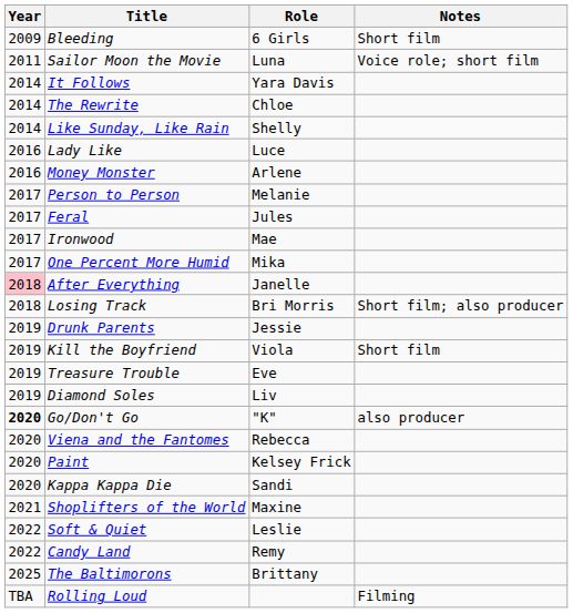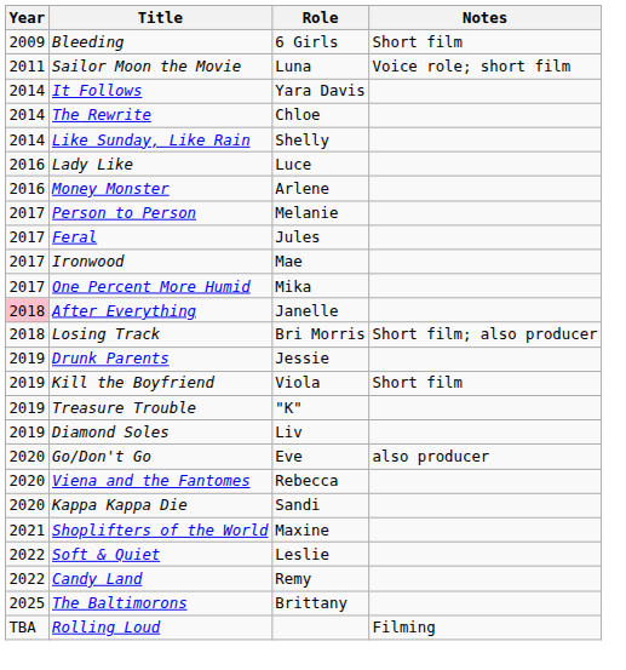 <table class="wikitable sortable">
 <tr>
 <th>Year</th>
 <th>Title</th>
 <th>Role</th>
 <th class="unsortable">Notes</th>
 </tr>
 <tr>
 <td>2009</td>
 <td><em>Bleeding</em></td>
 <td>6 Girls</td>
 <td>Short film</td>
 </tr>
 <tr>
 <td>2011</td>
 <td><em>Sailor Moon the Movie</em></td>
 <td>Luna</td>
 <td>Voice role; short film</td>
 </tr>
 <tr>
 <td>2014</td>
 <td><em><a href='#'>It Follows</a></em></td>
 <td>Yara Davis</td>
 <td></td>
 </tr>
 <tr>
 <td>2014</td>
 <td><em><a href='#'>The Rewrite</a></em></td>
 <td>Chloe</td>
 <td></td>
 </tr>
 <tr>
 <td>2014</td>
 <td><em><a href='#'>Like Sunday, Like Rain</a></em></td>
 <td>Shelly</td>
 <td></td>
 </tr>
 <tr>
 <td>2016</td>
 <td><em>Lady Like</em></td>
 <td>Luce</td>
 <td></td>
 </tr>
 <tr>
 <td>2016</td>
 <td><em><a href='#'>Money Monster</a></em></td>
 <td>Arlene</td>
 <td></td>
 </tr>
 <tr>
 <td>2017</td>
 <td><em><a href='#'>Person to Person</a></em></td>
 <td>Melanie</td>
 <td></td>
 </tr>
 <tr>
 <td>2017</td>
 <td><a href='#'><em>Feral</em></a></td>
 <td>Jules</td>
 <td></td>
 </tr>
 <tr>
 <td>2017</td>
 <td><em>Ironwood</em></td>
 <td>Mae</td>
 <td></td>
 </tr>
 <tr>
 <td>2017</td>
 <td><em><a href='#'>One Percent More Humid</a></em></td>
 <td>Mika</td>
 <td></td>
 </tr>
 <tr>
 <td style="background: pink;">2018</td>
 <td><em><a href='#'>After Everything</a></em></td>
 <td>Janelle</td>
 <td></td>
 </tr>
 <tr>
 <td>2018</td>
 <td><em>Losing Track</em></td>
 <td>Bri Morris</td>
 <td>Short film; also producer</td>
 </tr>
 <tr>
 <td>2019</td>
 <td><em><a href='#'>Drunk Parents</a></em></td>
 <td>Jessie</td>
 <td></td>
 </tr>
 <tr>
 <td>2019</td>
 <td><em>Kill the Boyfriend</em></td>
 <td>Viola</td>
 <td>Short film</td>
 </tr>
 <tr>
 <td>2019</td>
 <td><em>Treasure Trouble</em></td>
-<td>Eve</td>
+<td>"K"</td>
 <td></td>
 </tr>
 <tr>
 <td>2019</td>
 <td><em>Diamond Soles</em></td>
 <td>Liv</td>
 <td></td>
 </tr>
 <tr>
-<td><strong>2020</strong></td>
+<td>2020</td>
 <td><em>Go/Don't Go</em></td>
-<td>"K"</td>
+<td>Eve</td>
 <td>also producer</td>
 </tr>
 <tr>
 <td>2020</td>
 <td><em><a href='#'>Viena and the Fantomes</a></em></td>
 <td>Rebecca</td>
-<td></td>
-</tr>
-<tr>
-<td>2020</td>
-<td><em><a href='#'>Paint</a></em></td>
-<td>Kelsey Frick</td>
 <td></td>
 </tr>
 <tr>
 <td>2020</td>
 <td><em>Kappa Kappa Die</em></td>
 <td>Sandi</td>
 <td></td>
 </tr>
 <tr>
 <td>2021</td>
 <td><em><a href='#'>Shoplifters of the World</a></em></td>
 <td>Maxine</td>
 <td></td>
 </tr>
 <tr>
 <td>2022</td>
 <td><em><a href='#'>Soft & Quiet</a></em></td>
 <td>Leslie</td>
 <td></td>
 </tr>
 <tr>
 <td>2022</td>
 <td><em><a href='#'>Candy Land</a></em></td>
 <td>Remy</td>
 <td></td>
 </tr>
 <tr>
 <td>2025</td>
 <td><em><a href='#'>The Baltimorons</a></em></td>
 <td>Brittany</td>
 <td></td>
 </tr>
 <tr>
 <td>TBA</td>
 <td><em><a href='#'>Rolling Loud</a></em></td>
 <td></td>
 <td>Filming</td>
 </tr>
 </table>
